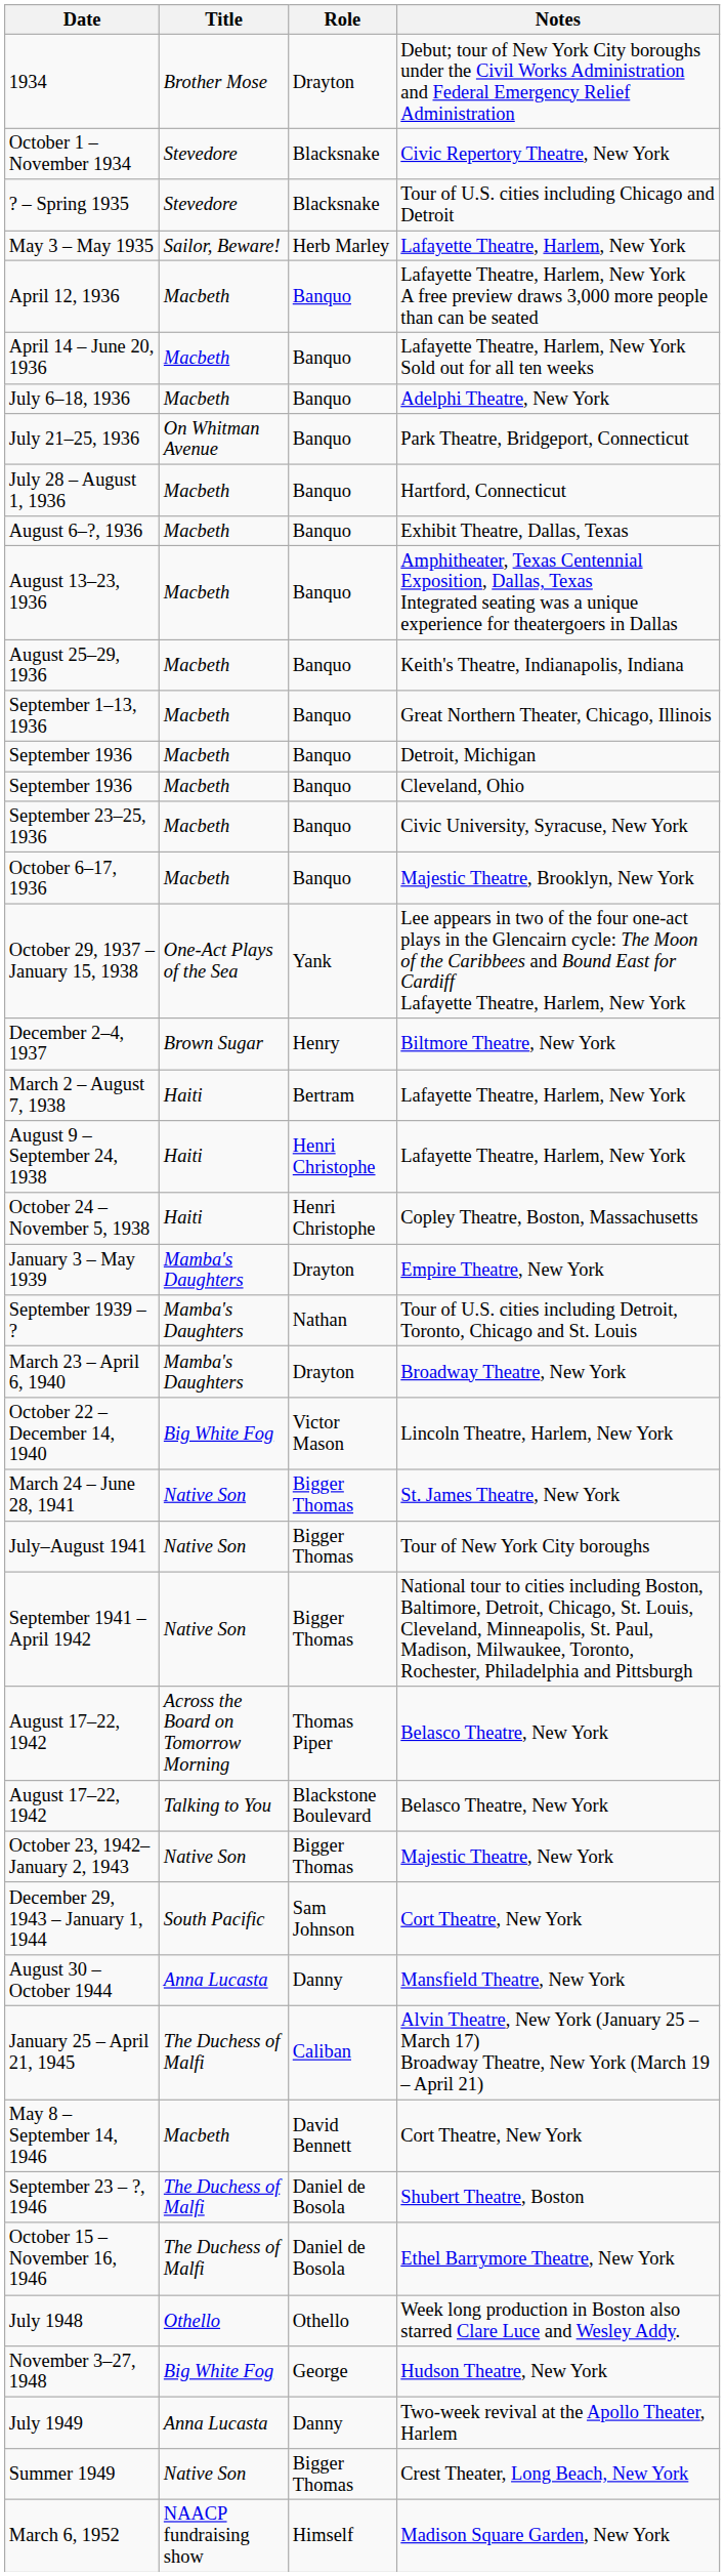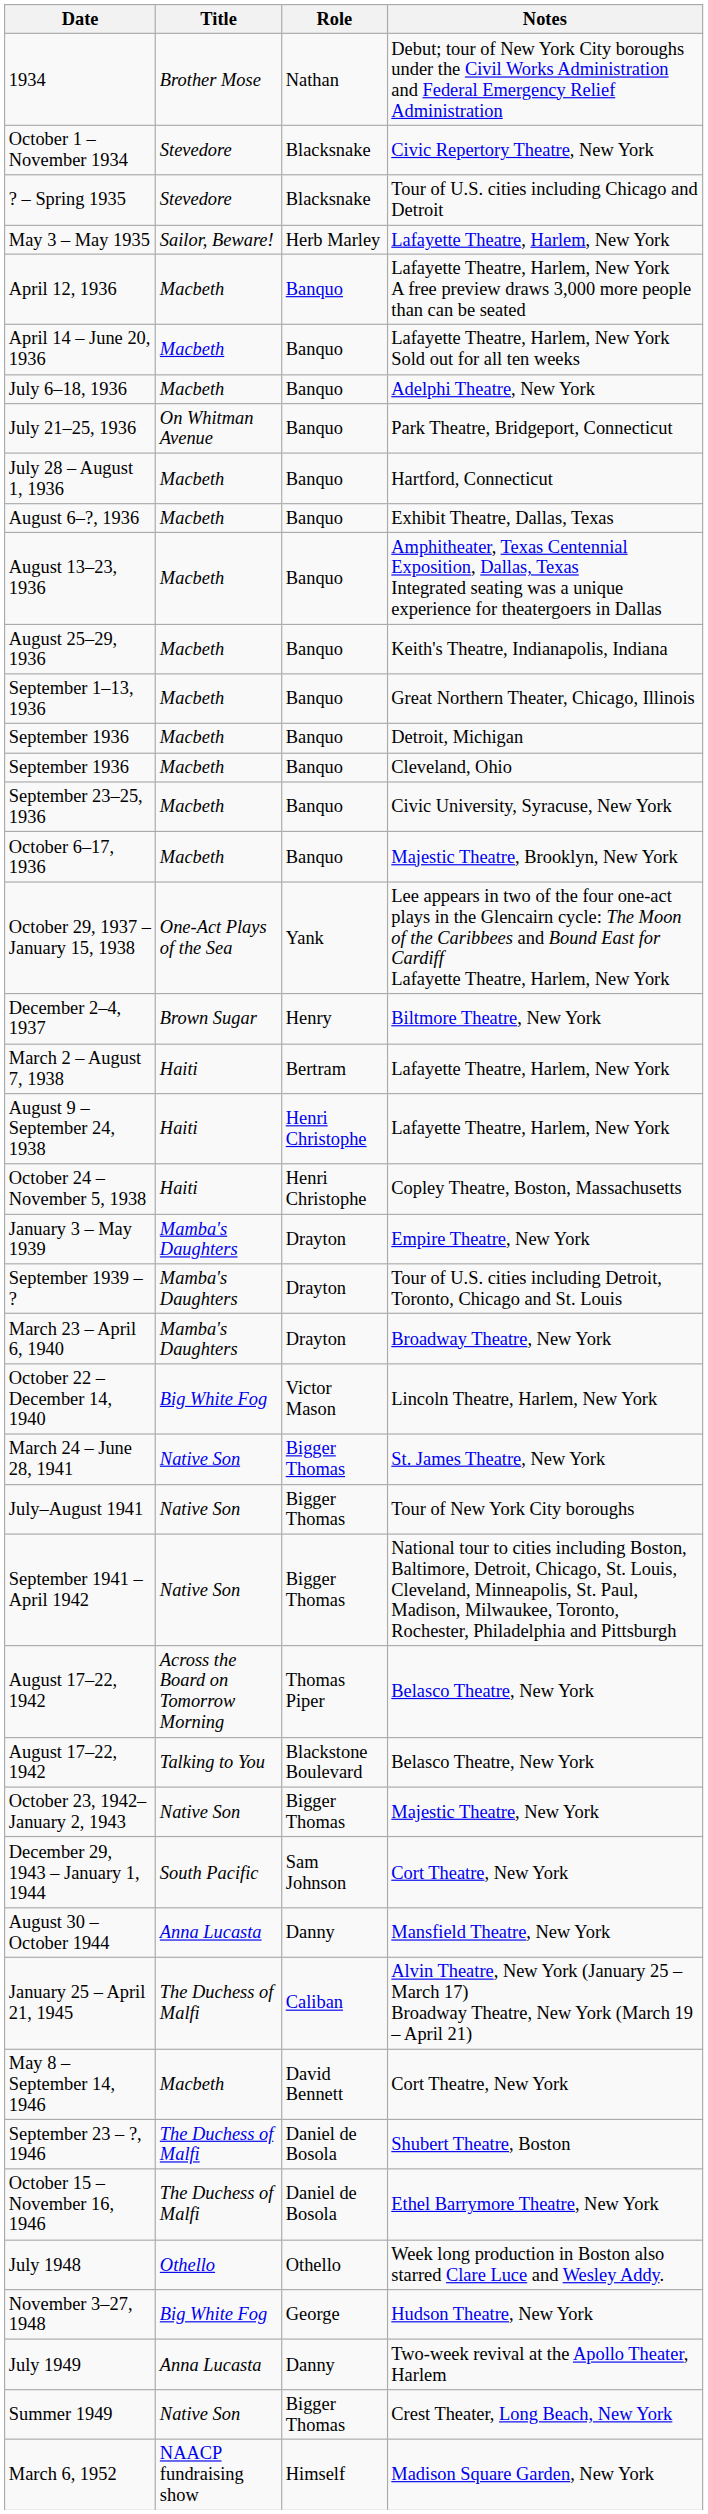 <table class="wikitable">
 <tr>
 <th>Date</th>
 <th>Title</th>
 <th>Role</th>
 <th>Notes</th>
 </tr>
 <tr>
 <td>1934</td>
 <td><em>Brother Mose</em></td>
-<td>Drayton</td>
+<td>Nathan</td>
 <td>Debut; tour of New York City boroughs under the <a href='#'>Civil Works Administration</a> and <a href='#'>Federal Emergency Relief Administration</a></td>
 </tr>
 <tr>
 <td>October 1 – November 1934</td>
 <td><em>Stevedore</em></td>
 <td>Blacksnake</td>
 <td><a href='#'>Civic Repertory Theatre</a>, New York</td>
 </tr>
 <tr>
 <td>? – Spring 1935</td>
 <td><em>Stevedore</em></td>
 <td>Blacksnake</td>
 <td>Tour of U.S. cities including Chicago and Detroit</td>
 </tr>
 <tr>
 <td>May 3 – May 1935</td>
 <td><em>Sailor, Beware!</em></td>
 <td>Herb Marley</td>
 <td><a href='#'>Lafayette Theatre</a>, <a href='#'>Harlem</a>, New York</td>
 </tr>
 <tr>
 <td>April 12, 1936</td>
 <td><em>Macbeth</em></td>
 <td><a href='#'>Banquo</a></td>
 <td>Lafayette Theatre, Harlem, New York<br>A free preview draws 3,000 more people than can be seated</td>
 </tr>
 <tr>
 <td>April 14 – June 20, 1936</td>
 <td><em><a href='#'>Macbeth</a></em></td>
 <td>Banquo</td>
 <td>Lafayette Theatre, Harlem, New York<br>Sold out for all ten weeks</td>
 </tr>
 <tr>
 <td>July 6–18, 1936</td>
 <td><em>Macbeth</em></td>
 <td>Banquo</td>
 <td><a href='#'>Adelphi Theatre</a>, New York</td>
 </tr>
 <tr>
 <td>July 21–25, 1936</td>
 <td><em>On Whitman Avenue</em></td>
 <td>Banquo</td>
 <td>Park Theatre, Bridgeport, Connecticut</td>
 </tr>
 <tr>
 <td>July 28 – August 1, 1936</td>
 <td><em>Macbeth</em></td>
 <td>Banquo</td>
 <td>Hartford, Connecticut</td>
 </tr>
 <tr>
 <td>August 6–?, 1936</td>
 <td><em>Macbeth</em></td>
 <td>Banquo</td>
 <td>Exhibit Theatre, Dallas, Texas</td>
 </tr>
 <tr>
 <td>August 13–23, 1936</td>
 <td><em>Macbeth</em></td>
 <td>Banquo</td>
 <td><a href='#'>Amphitheater</a>, <a href='#'>Texas Centennial Exposition</a>, <a href='#'>Dallas, Texas</a><br>Integrated seating was a unique experience for theatergoers in Dallas</td>
 </tr>
 <tr>
 <td>August 25–29, 1936</td>
 <td><em>Macbeth</em></td>
 <td>Banquo</td>
 <td>Keith's Theatre, Indianapolis, Indiana</td>
 </tr>
 <tr>
 <td>September 1–13, 1936</td>
 <td><em>Macbeth</em></td>
 <td>Banquo</td>
 <td>Great Northern Theater, Chicago, Illinois</td>
 </tr>
 <tr>
 <td>September 1936</td>
 <td><em>Macbeth</em></td>
 <td>Banquo</td>
 <td>Detroit, Michigan</td>
 </tr>
 <tr>
 <td>September 1936</td>
 <td><em>Macbeth</em></td>
 <td>Banquo</td>
 <td>Cleveland, Ohio</td>
 </tr>
 <tr>
 <td>September 23–25, 1936</td>
 <td><em>Macbeth</em></td>
 <td>Banquo</td>
 <td>Civic University, Syracuse, New York</td>
 </tr>
 <tr>
 <td>October 6–17, 1936</td>
 <td><em>Macbeth</em></td>
 <td>Banquo</td>
 <td><a href='#'>Majestic Theatre</a>, Brooklyn, New York</td>
 </tr>
 <tr>
 <td>October 29, 1937 – January 15, 1938</td>
 <td><em>One-Act Plays of the Sea</em></td>
 <td>Yank</td>
 <td>Lee appears in two of the four one-act plays in the Glencairn cycle: <em>The Moon of the Caribbees</em> and <em>Bound East for Cardiff</em><br>Lafayette Theatre, Harlem, New York</td>
 </tr>
 <tr>
 <td>December 2–4, 1937</td>
 <td><em>Brown Sugar</em></td>
 <td>Henry</td>
 <td><a href='#'>Biltmore Theatre</a>, New York</td>
 </tr>
 <tr>
 <td>March 2 – August 7, 1938</td>
 <td><em>Haiti</em></td>
 <td>Bertram</td>
 <td>Lafayette Theatre, Harlem, New York</td>
 </tr>
 <tr>
 <td>August 9 – September 24, 1938</td>
 <td><em>Haiti</em></td>
 <td><a href='#'>Henri Christophe</a></td>
 <td>Lafayette Theatre, Harlem, New York</td>
 </tr>
 <tr>
 <td>October 24 – November 5, 1938</td>
 <td><em>Haiti</em></td>
 <td>Henri Christophe</td>
 <td>Copley Theatre, Boston, Massachusetts</td>
 </tr>
 <tr>
 <td>January 3 – May 1939</td>
 <td><em><a href='#'>Mamba's Daughters</a></em></td>
 <td>Drayton</td>
 <td><a href='#'>Empire Theatre</a>, New York</td>
 </tr>
 <tr>
 <td>September 1939 – ?</td>
 <td><em>Mamba's Daughters</em></td>
-<td>Nathan</td>
+<td>Drayton</td>
 <td>Tour of U.S. cities including Detroit, Toronto, Chicago and St. Louis</td>
 </tr>
 <tr>
 <td>March 23 – April 6, 1940</td>
 <td><em>Mamba's Daughters</em></td>
 <td>Drayton</td>
 <td><a href='#'>Broadway Theatre</a>, New York</td>
 </tr>
 <tr>
 <td>October 22 – December 14, 1940</td>
 <td><em><a href='#'>Big White Fog</a></em></td>
 <td>Victor Mason</td>
 <td>Lincoln Theatre, Harlem, New York</td>
 </tr>
 <tr>
 <td>March 24 – June 28, 1941</td>
 <td><em><a href='#'>Native Son</a></em></td>
 <td><a href='#'>Bigger Thomas</a></td>
 <td><a href='#'>St. James Theatre</a>, New York</td>
 </tr>
 <tr>
 <td>July–August 1941</td>
 <td><em>Native Son</em></td>
 <td>Bigger Thomas</td>
 <td>Tour of New York City boroughs</td>
 </tr>
 <tr>
 <td>September 1941 – April 1942</td>
 <td><em>Native Son</em></td>
 <td>Bigger Thomas</td>
 <td>National tour to cities including Boston, Baltimore, Detroit, Chicago, St. Louis, Cleveland, Minneapolis, St. Paul, Madison, Milwaukee, Toronto, Rochester, Philadelphia and Pittsburgh</td>
 </tr>
 <tr>
 <td>August 17–22, 1942</td>
 <td><em>Across the Board on Tomorrow Morning</em></td>
 <td>Thomas Piper</td>
 <td><a href='#'>Belasco Theatre</a>, New York</td>
 </tr>
 <tr>
 <td>August 17–22, 1942</td>
 <td><em>Talking to You</em></td>
 <td>Blackstone Boulevard</td>
 <td>Belasco Theatre, New York</td>
 </tr>
 <tr>
 <td>October 23, 1942–January 2, 1943</td>
 <td><em>Native Son</em></td>
 <td>Bigger Thomas</td>
 <td><a href='#'>Majestic Theatre</a>, New York</td>
 </tr>
 <tr>
 <td>December 29, 1943 – January 1, 1944</td>
 <td><em>South Pacific</em></td>
 <td>Sam Johnson</td>
 <td><a href='#'>Cort Theatre</a>, New York</td>
 </tr>
 <tr>
 <td>August 30 – October 1944</td>
 <td><em><a href='#'>Anna Lucasta</a></em></td>
 <td>Danny</td>
 <td><a href='#'>Mansfield Theatre</a>, New York</td>
 </tr>
 <tr>
 <td>January 25 – April 21, 1945</td>
 <td><em>The Duchess of Malfi</em></td>
 <td><a href='#'>Caliban</a></td>
 <td><a href='#'>Alvin Theatre</a>, New York (January 25 – March 17)<br>Broadway Theatre, New York (March 19 – April 21)</td>
 </tr>
 <tr>
 <td>May 8 – September 14, 1946</td>
 <td><em>Macbeth</em></td>
 <td>David Bennett</td>
 <td>Cort Theatre, New York</td>
 </tr>
 <tr>
 <td>September 23 – ?, 1946</td>
 <td><em><a href='#'>The Duchess of Malfi</a></em></td>
 <td>Daniel de Bosola</td>
 <td><a href='#'>Shubert Theatre</a>, Boston</td>
 </tr>
 <tr>
 <td>October 15 – November 16, 1946</td>
 <td><em>The Duchess of Malfi</em></td>
 <td>Daniel de Bosola</td>
 <td><a href='#'>Ethel Barrymore Theatre</a>, New York</td>
 </tr>
 <tr>
 <td>July 1948</td>
 <td><em><a href='#'>Othello</a></em></td>
 <td>Othello</td>
 <td>Week long production in Boston also starred <a href='#'>Clare Luce</a> and <a href='#'>Wesley Addy</a>.</td>
 </tr>
 <tr>
 <td>November 3–27, 1948</td>
 <td><em><a href='#'>Big White Fog</a></em></td>
 <td>George</td>
 <td><a href='#'>Hudson Theatre</a>, New York</td>
 </tr>
 <tr>
 <td>July 1949</td>
 <td><em>Anna Lucasta</em></td>
 <td>Danny</td>
 <td>Two-week revival at the <a href='#'>Apollo Theater</a>, Harlem</td>
 </tr>
 <tr>
 <td>Summer 1949</td>
 <td><em>Native Son</em></td>
 <td>Bigger Thomas</td>
 <td>Crest Theater, <a href='#'>Long Beach, New York</a></td>
 </tr>
 <tr>
 <td>March 6, 1952</td>
 <td><a href='#'>NAACP</a> fundraising show</td>
 <td>Himself</td>
 <td><a href='#'>Madison Square Garden</a>, New York</td>
 </tr>
 </table>
